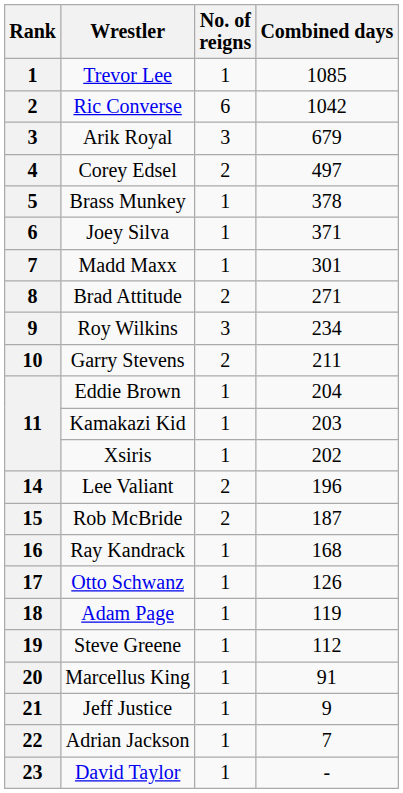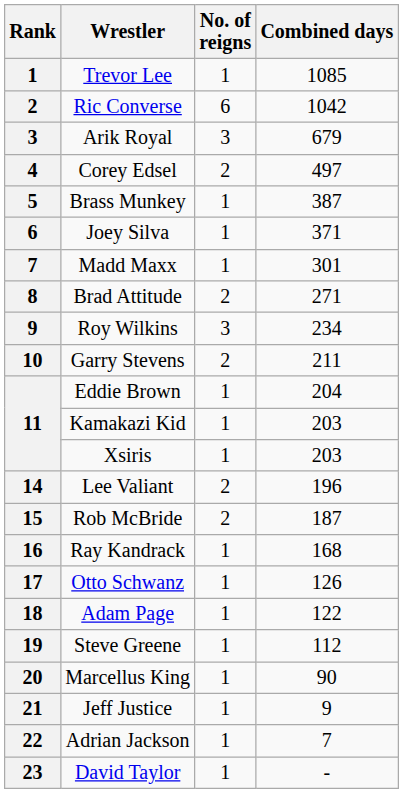 <table class="wikitable sortable" style="text-align: center">
 <tr>
 <th>Rank</th>
 <th>Wrestler</th>
 <th>No. of<br>reigns</th>
 <th>Combined days</th>
 </tr>
 <tr>
 <th>1</th>
 <td><a href='#'>Trevor Lee</a></td>
 <td>1</td>
 <td>1085</td>
 </tr>
 <tr>
 <th>2</th>
 <td><a href='#'>Ric Converse</a></td>
 <td>6</td>
 <td>1042</td>
 </tr>
 <tr>
 <th>3</th>
 <td>Arik Royal</td>
 <td>3</td>
 <td>679</td>
 </tr>
 <tr>
 <th>4</th>
 <td>Corey Edsel</td>
 <td>2</td>
 <td>497</td>
 </tr>
 <tr>
 <th>5</th>
 <td>Brass Munkey</td>
 <td>1</td>
-<td>378</td>
+<td>387</td>
 </tr>
 <tr>
 <th>6</th>
 <td>Joey Silva</td>
 <td>1</td>
 <td>371</td>
 </tr>
 <tr>
 <th>7</th>
 <td>Madd Maxx</td>
 <td>1</td>
 <td>301</td>
 </tr>
 <tr>
 <th>8</th>
 <td>Brad Attitude</td>
 <td>2</td>
 <td>271</td>
 </tr>
 <tr>
 <th>9</th>
 <td>Roy Wilkins</td>
 <td>3</td>
 <td>234</td>
 </tr>
 <tr>
 <th>10</th>
 <td>Garry Stevens</td>
 <td>2</td>
 <td>211</td>
 </tr>
 <tr>
 <th rowspan=3>11</th>
 <td>Eddie Brown</td>
 <td>1</td>
 <td>204</td>
 </tr>
 <tr>
 <td>Kamakazi Kid</td>
 <td>1</td>
 <td>203</td>
 </tr>
 <tr>
 <td>Xsiris</td>
 <td>1</td>
-<td>202</td>
+<td>203</td>
 </tr>
 <tr>
 <th>14</th>
 <td>Lee Valiant</td>
 <td>2</td>
 <td>196</td>
 </tr>
 <tr>
 <th>15</th>
 <td>Rob McBride</td>
 <td>2</td>
 <td>187</td>
 </tr>
 <tr>
 <th>16</th>
 <td>Ray Kandrack</td>
 <td>1</td>
 <td>168</td>
 </tr>
 <tr>
 <th>17</th>
 <td><a href='#'>Otto Schwanz</a></td>
 <td>1</td>
 <td>126</td>
 </tr>
 <tr>
 <th>18</th>
 <td><a href='#'>Adam Page</a></td>
 <td>1</td>
-<td>119</td>
+<td>122</td>
 </tr>
 <tr>
 <th>19</th>
 <td>Steve Greene</td>
 <td>1</td>
 <td>112</td>
 </tr>
 <tr>
 <th>20</th>
 <td>Marcellus King</td>
 <td>1</td>
-<td>91</td>
+<td>90</td>
 </tr>
 <tr>
 <th>21</th>
 <td>Jeff Justice</td>
 <td>1</td>
 <td>9</td>
 </tr>
 <tr>
 <th>22</th>
 <td>Adrian Jackson</td>
 <td>1</td>
 <td>7</td>
 </tr>
 <tr>
 <th>23</th>
 <td><a href='#'>David Taylor</a></td>
 <td>1</td>
 <td>-</td>
 </tr>
 </table>
